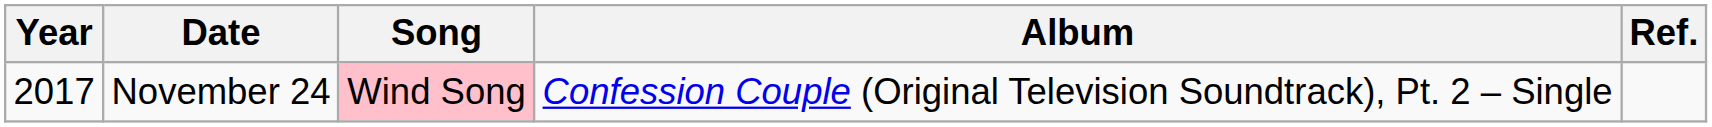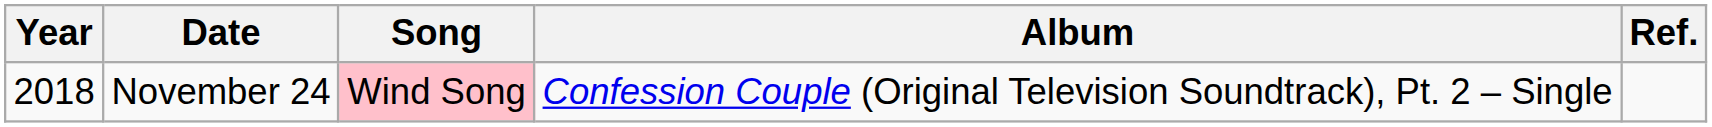 <table class="wikitable">
 <tr>
 <th>Year</th>
 <th>Date</th>
 <th>Song</th>
 <th>Album</th>
 <th>Ref.</th>
 </tr>
 <tr>
-<td>2017</td>
+<td>2018</td>
 <td>November 24</td>
 <td style="background: pink;">Wind Song </td>
 <td><em><a href='#'>Confession Couple</a></em> (Original Television Soundtrack), Pt. 2 – Single</td>
 <td></td>
 </tr>
 </table>
